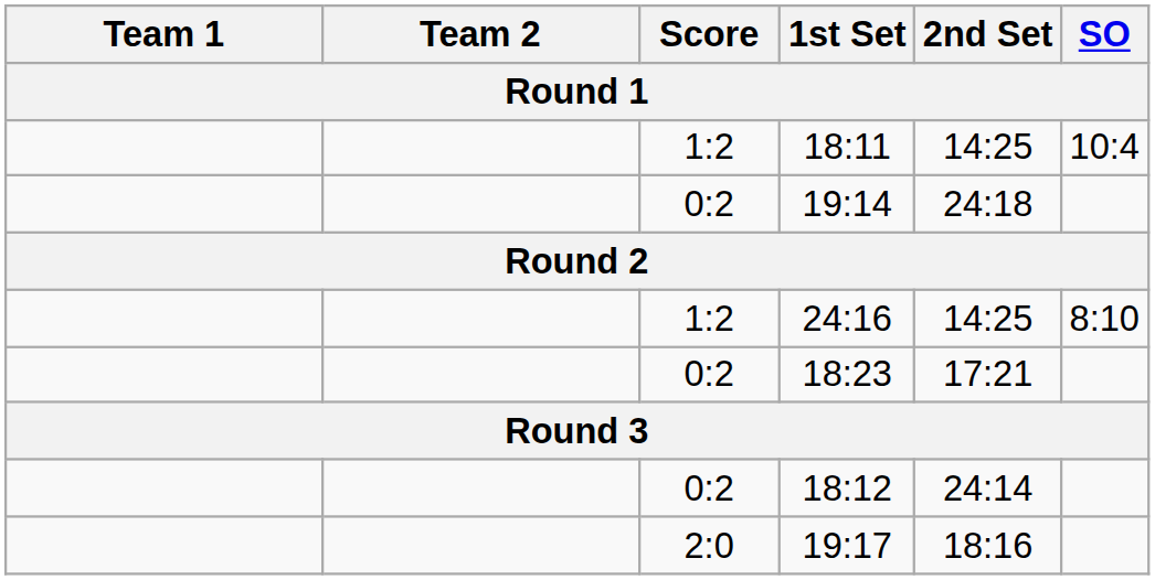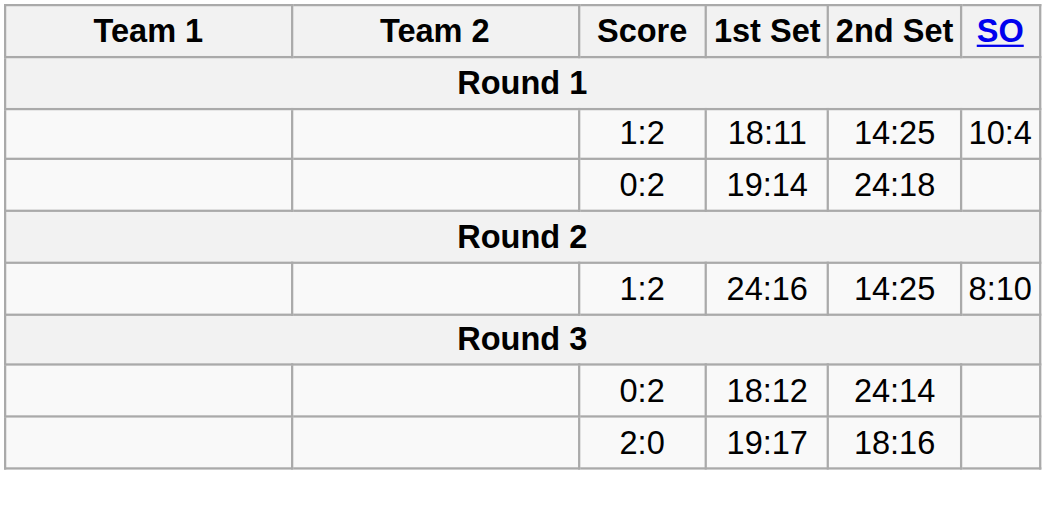 <table class="wikitable" style="text-align: center; font-size:90% ">
 <tr>
 <th align="right" width="120">Team 1</th>
 <th align="left" width="120">Team 2</th>
 <th width="50">Score</th>
 <th>1st Set</th>
 <th>2nd Set</th>
 <th><a href='#'>SO</a></th>
 </tr>
 <tr>
 <th colspan="6">Round 1</th>
 </tr>
 <tr>
 <td align="right"></td>
 <td align="left"></td>
 <td align="center">1:2</td>
 <td>18:11</td>
 <td>14:25</td>
 <td>10:4</td>
 </tr>
 <tr>
 <td align="right"></td>
 <td align="left"></td>
 <td align="center">0:2</td>
 <td>19:14</td>
 <td>24:18</td>
 <td></td>
 </tr>
 <tr>
 <th colspan="6">Round 2</th>
 </tr>
 <tr>
 <td align="right"></td>
 <td align="left"></td>
 <td align="center">1:2</td>
 <td>24:16</td>
 <td>14:25</td>
 <td>8:10</td>
 </tr>
 <tr>
-<td align="right"></td>
-<td align="left"></td>
-<td align="center">0:2</td>
-<td>18:23</td>
-<td>17:21</td>
-<td></td>
-</tr>
-<tr>
 <th colspan="6">Round 3</th>
 </tr>
 <tr>
 <td align="right"></td>
 <td align="left"></td>
 <td align="center">0:2</td>
 <td>18:12</td>
 <td>24:14</td>
 <td></td>
 </tr>
 <tr>
 <td align="right"></td>
 <td align="left"></td>
 <td align="center">2:0</td>
 <td>19:17</td>
 <td>18:16</td>
 <td></td>
 </tr>
 </table>
